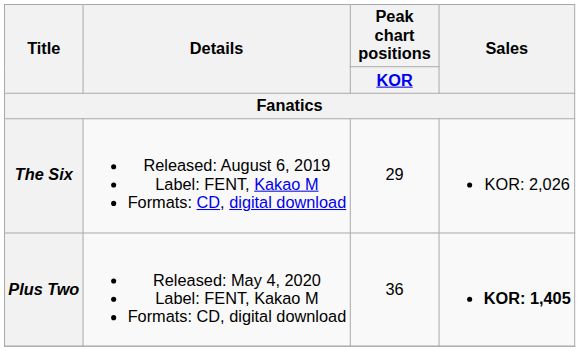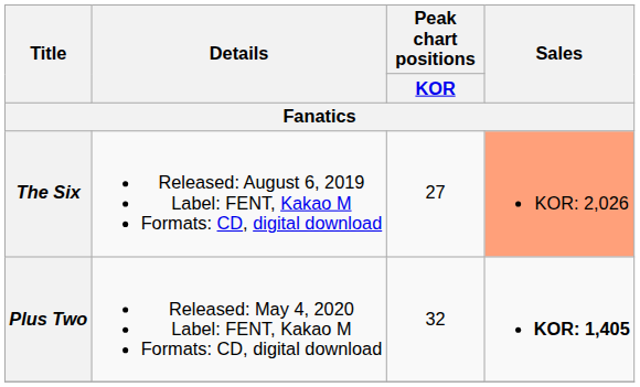 <table class="wikitable plainrowheaders" style="text-align:center;">
 <tr>
 <th scope="col" rowspan="2">Title</th>
 <th scope="col" rowspan="2">Details</th>
 <th scope="col" colspan="1" style="width:5em;">Peak chart positions</th>
 <th scope="col" rowspan="2">Sales</th>
 </tr>
 <tr>
 <th><a href='#'>KOR</a><br></th>
 </tr>
 <tr>
 <th colspan="6">Fanatics</th>
 </tr>
 <tr>
 <th scope="row"><em>The Six</em></th>
 <td><br><ul><li>Released: August 6, 2019</li><li>Label: FENT, <a href='#'>Kakao M</a></li><li>Formats: <a href='#'>CD</a>, <a href='#'>digital download</a></li></ul></td>
-<td>29</td>
-<td><br><ul><li>KOR: 2,026</li></ul></td>
+<td>27</td>
+<td style="background: lightsalmon;"><br><ul><li>KOR: 2,026</li></ul></td>
 </tr>
 <tr>
 <th scope="row"><em>Plus Two</em></th>
 <td><br><ul><li>Released: May 4, 2020</li><li>Label: FENT, Kakao M</li><li>Formats: CD, digital download</li></ul></td>
-<td>36</td>
+<td>32</td>
 <td><strong><br><ul><li>KOR: 1,405</li></ul></strong></td>
 </tr>
 <tr>
 </tr>
 </table>
